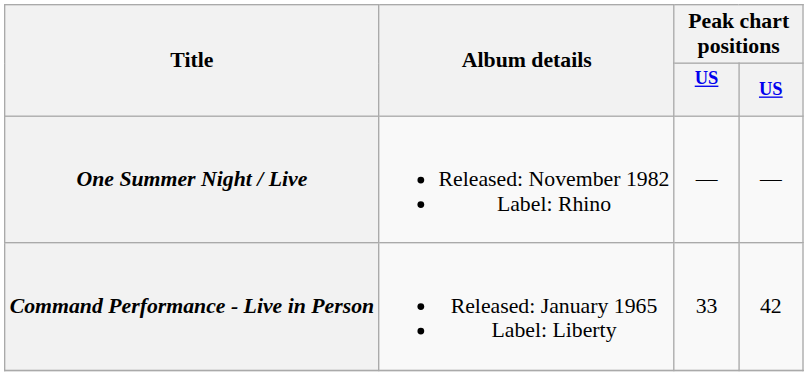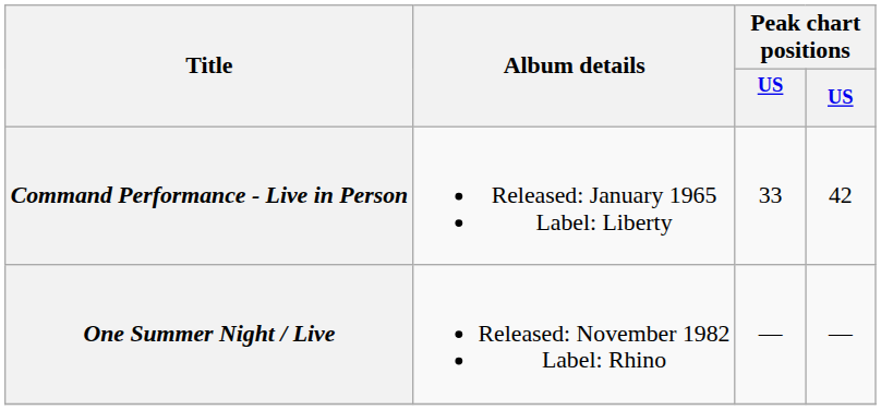 <table class="wikitable plainrowheaders" style="text-align:center;">
 <tr>
 <th rowspan="2">Title</th>
 <th rowspan="2">Album details</th>
 <th colspan="2">Peak chart positions</th>
 </tr>
 <tr>
 <th style="width:3em;font-size:85%"><a href='#'>US<br></a><br></th>
 <th style="width:3em;font-size:85%"><a href='#'>US<br></a></th>
 </tr>
 <tr>
+<th scope="row"><em>Command Performance - Live in Person</em></th>
+<td rowspan="1"><br><ul><li>Released: January 1965</li><li>Label: Liberty </li></ul></td>
+<td>33</td>
+<td>42</td>
+</tr>
+<tr>
 <th scope="row"><em>One Summer Night / Live</em></th>
 <td rowspan="1"><br><ul><li>Released: November 1982</li><li>Label: Rhino </li></ul></td>
 <td>—</td>
 <td>—</td>
 </tr>
 <tr>
-<th scope="row"><em>Command Performance - Live in Person</em></th>
-<td rowspan="1"><br><ul><li>Released: January 1965</li><li>Label: Liberty </li></ul></td>
-<td>33</td>
-<td>42</td>
-</tr>
-<tr>
 </tr>
 </table>
